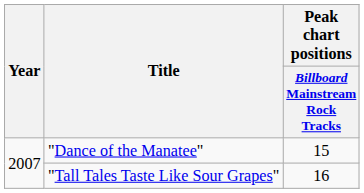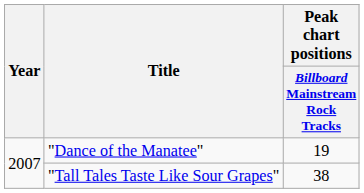 <table class="wikitable" style="text-align:center;">
 <tr>
 <th rowspan="2">Year</th>
 <th rowspan="2">Title</th>
 <th colspan="9">Peak chart positions</th>
 </tr>
 <tr style="font-size:smaller;">
 <th style="width:30px;"><em><a href='#'>Billboard</a></em> <a href='#'>Mainstream Rock Tracks</a></th>
 </tr>
 <tr>
 <td rowspan="4">2007</td>
 <td align="left">"<a href='#'>Dance of the Manatee</a>"</td>
-<td>15</td>
+<td>19</td>
 </tr>
 <tr>
 <td align="left">"<a href='#'>Tall Tales Taste Like Sour Grapes</a>"</td>
-<td>16</td>
+<td>38</td>
 </tr>
 </table>
